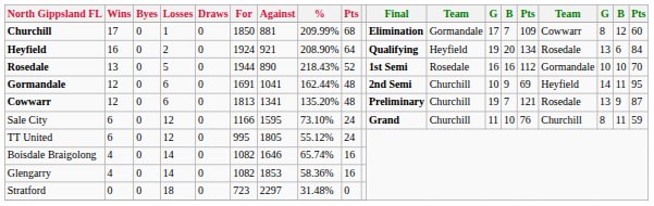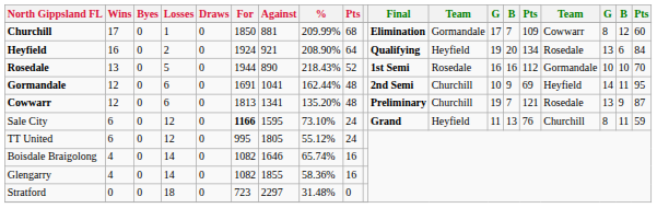 <table style="font-size: 85%; text-align: left;" class="wikitable">
 <tr>
 <th style="color:crimson">North Gippsland FL</th>
 <th style="color:crimson">Wins</th>
 <th style="color:crimson">Byes</th>
 <th style="color:crimson">Losses</th>
 <th style="color:crimson">Draws</th>
 <th style="color:crimson">For</th>
 <th style="color:crimson">Against</th>
 <th style="color:crimson">%</th>
 <th style="color:crimson">Pts</th>
 <th></th>
 <th style="color:green">Final</th>
 <th style="color:green">Team</th>
 <th style="color:green">G</th>
 <th style="color:green">B</th>
 <th style="color:green">Pts</th>
 <th style="color:green">Team</th>
 <th style="color:green">G</th>
 <th style="color:green">B</th>
 <th style="color:green">Pts</th>
 </tr>
 <tr>
 </tr>
 <tr>
 </tr>
 <tr>
 <td><strong>	Churchill	</strong></td>
 <td>17</td>
 <td>0</td>
 <td>1</td>
 <td>0</td>
 <td>1850</td>
 <td>881</td>
 <td>209.99%</td>
 <td>68</td>
 <td></td>
 <td><strong>Elimination</strong></td>
 <td>Gormandale</td>
 <td>17</td>
 <td>7</td>
 <td>109</td>
 <td>Cowwarr</td>
 <td>8</td>
 <td>12</td>
 <td>60</td>
 </tr>
 <tr>
 <td><strong>	Heyfield	</strong></td>
 <td>16</td>
 <td>0</td>
 <td>2</td>
 <td>0</td>
 <td>1924</td>
 <td>921</td>
 <td>208.90%</td>
 <td>64</td>
 <td></td>
 <td><strong>Qualifying</strong></td>
 <td>Heyfield</td>
 <td>19</td>
 <td>20</td>
 <td>134</td>
 <td>Rosedale</td>
 <td>13</td>
 <td>6</td>
 <td>84</td>
 </tr>
 <tr>
 <td><strong>	Rosedale	</strong></td>
 <td>13</td>
 <td>0</td>
 <td>5</td>
 <td>0</td>
 <td>1944</td>
 <td>890</td>
 <td>218.43%</td>
 <td>52</td>
 <td></td>
 <td><strong>1st Semi</strong></td>
 <td>Rosedale</td>
 <td>16</td>
 <td>16</td>
 <td>112</td>
 <td>Gormandale</td>
 <td>10</td>
 <td>10</td>
 <td>70</td>
 </tr>
 <tr>
 <td><strong>	Gormandale	</strong></td>
 <td>12</td>
 <td>0</td>
 <td>6</td>
 <td>0</td>
 <td>1691</td>
 <td>1041</td>
 <td>162.44%</td>
 <td>48</td>
 <td></td>
 <td><strong>2nd Semi</strong></td>
 <td>Churchill</td>
 <td>10</td>
 <td>9</td>
 <td>69</td>
 <td>Heyfield</td>
 <td>14</td>
 <td>11</td>
 <td>95</td>
 </tr>
 <tr>
 <td><strong>	Cowwarr	</strong></td>
 <td>12</td>
 <td>0</td>
 <td>6</td>
 <td>0</td>
 <td>1813</td>
 <td>1341</td>
 <td>135.20%</td>
 <td>48</td>
 <td></td>
 <td><strong>Preliminary</strong></td>
 <td>Churchill</td>
 <td>19</td>
 <td>7</td>
 <td>121</td>
 <td>Rosedale</td>
 <td>13</td>
 <td>9</td>
 <td>87</td>
 </tr>
 <tr>
 <td>Sale City</td>
 <td>6</td>
 <td>0</td>
 <td>12</td>
 <td>0</td>
-<td>1166</td>
+<td><strong>1166</strong></td>
 <td>1595</td>
 <td>73.10%</td>
 <td>24</td>
 <td></td>
 <td><strong>Grand</strong></td>
-<td>Churchill</td>
+<td>Heyfield</td>
 <td>11</td>
-<td>10</td>
+<td>13</td>
 <td>76</td>
 <td>Churchill</td>
 <td>8</td>
 <td>11</td>
 <td>59</td>
 </tr>
 <tr>
 <td>TT United</td>
 <td>6</td>
 <td>0</td>
 <td>12</td>
 <td>0</td>
 <td>995</td>
 <td>1805</td>
 <td>55.12%</td>
 <td>24</td>
 <td></td>
 </tr>
 <tr>
 <td>Boisdale Braigolong</td>
 <td>4</td>
 <td>0</td>
 <td>14</td>
 <td>0</td>
 <td>1082</td>
 <td>1646</td>
 <td>65.74%</td>
 <td>16</td>
 <td></td>
 </tr>
 <tr>
 <td>Glengarry</td>
 <td>4</td>
 <td>0</td>
 <td>14</td>
 <td>0</td>
 <td>1082</td>
-<td>1853</td>
+<td>1855</td>
 <td>58.36%</td>
 <td>16</td>
 <td></td>
 </tr>
 <tr>
 <td>Stratford</td>
 <td>0</td>
 <td>0</td>
 <td>18</td>
 <td>0</td>
 <td>723</td>
 <td>2297</td>
 <td>31.48%</td>
 <td>0</td>
 <td></td>
 </tr>
 <tr>
 </tr>
 </table>
